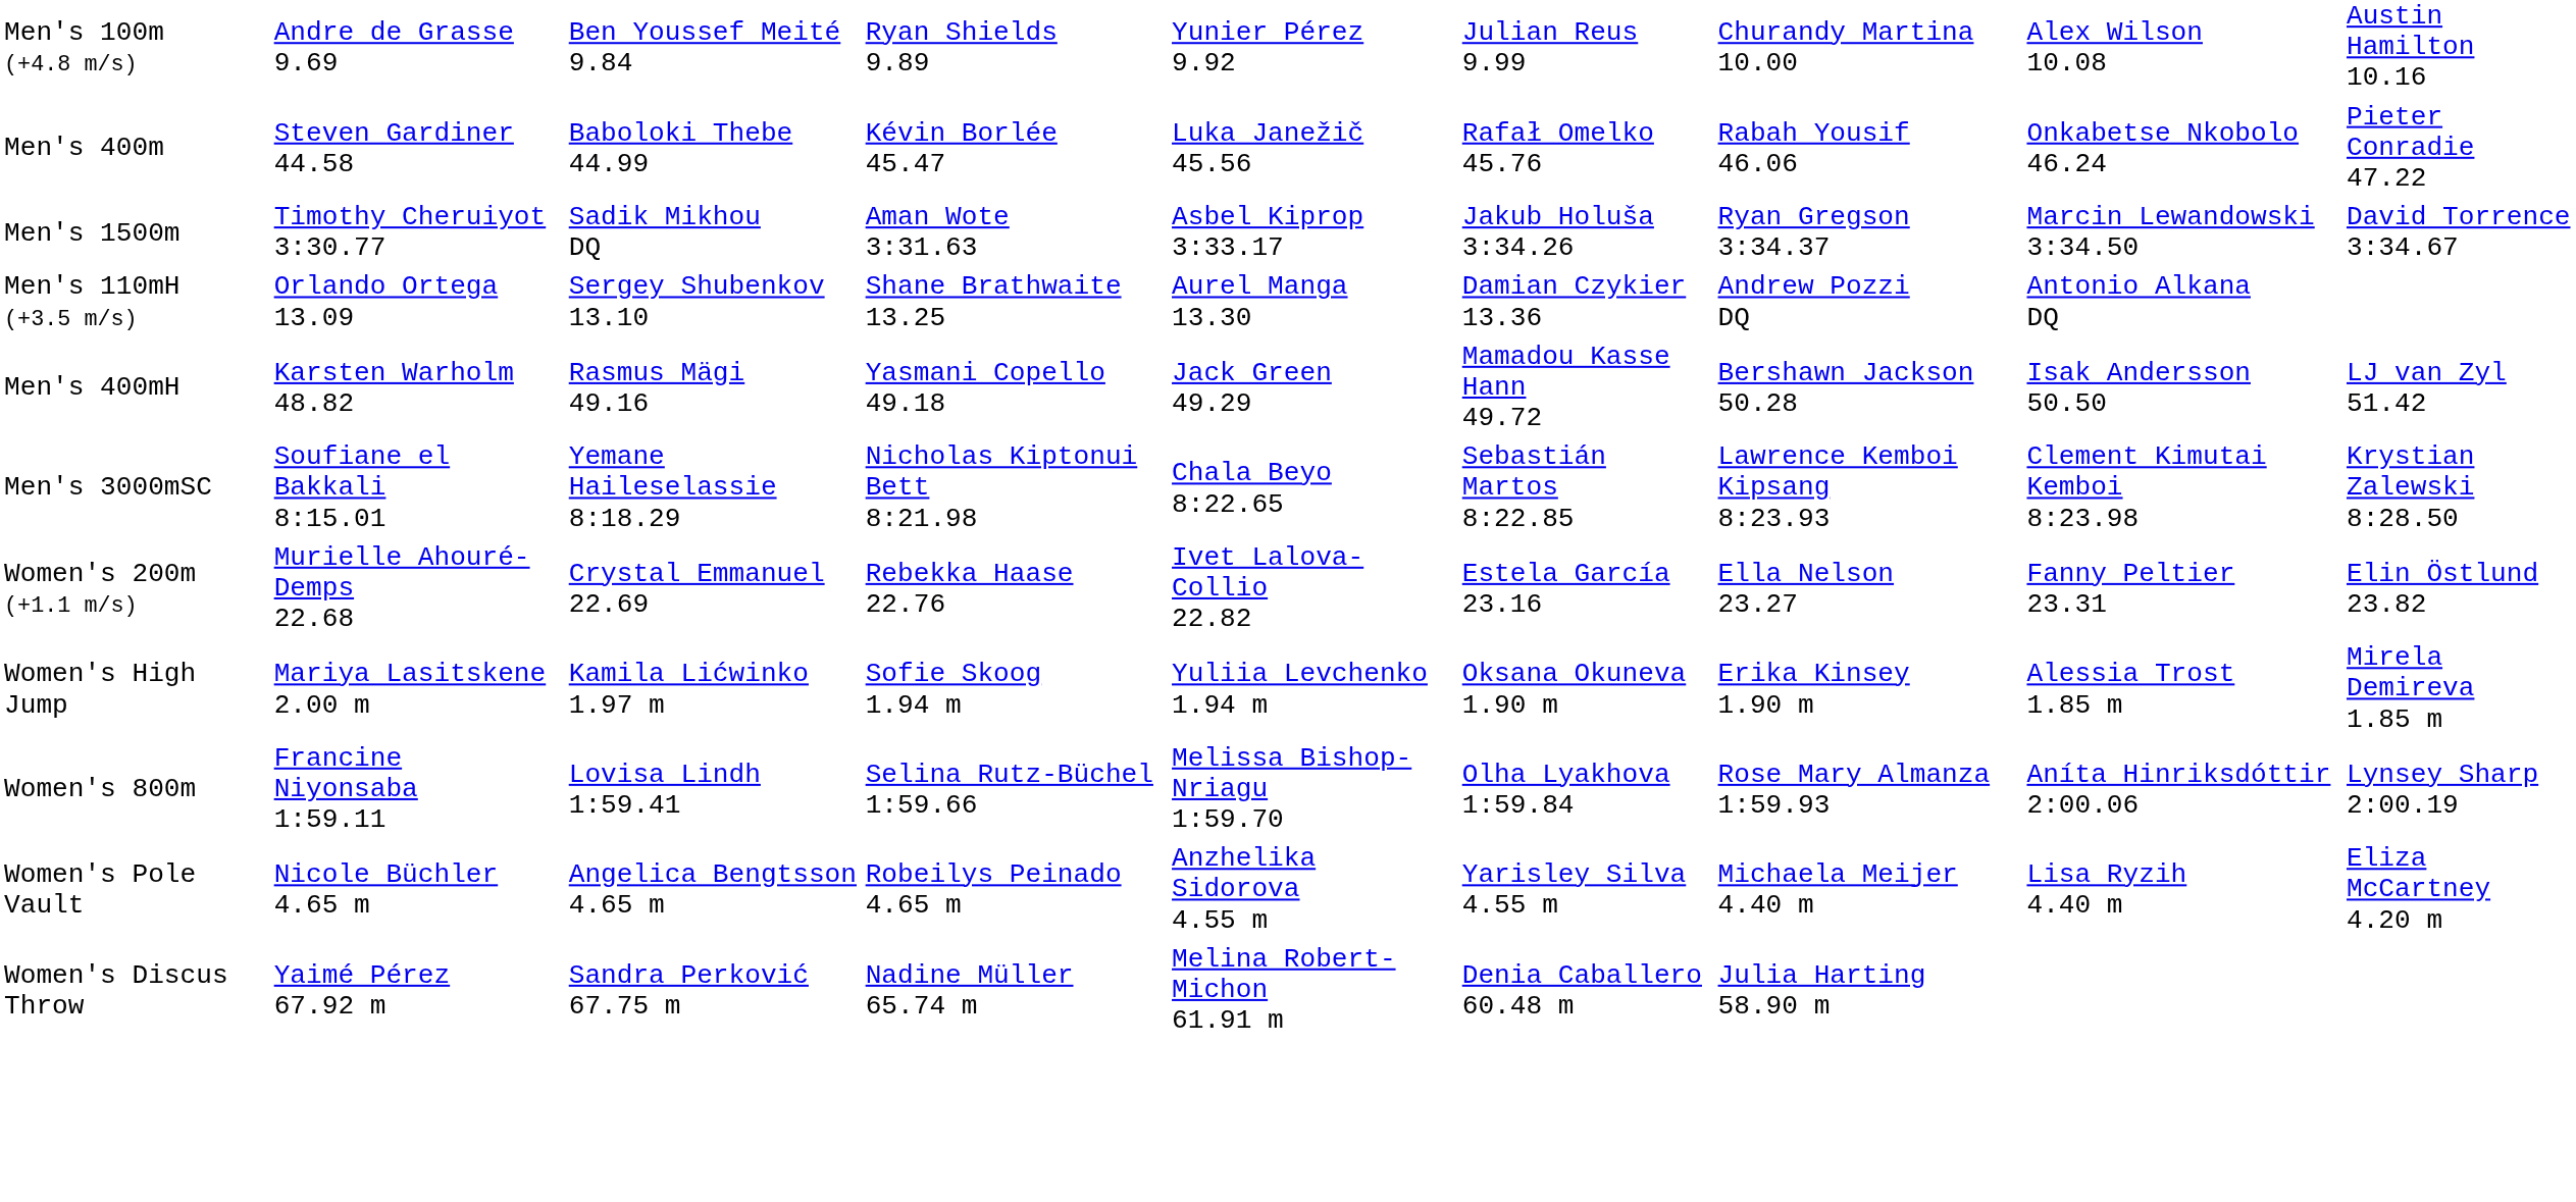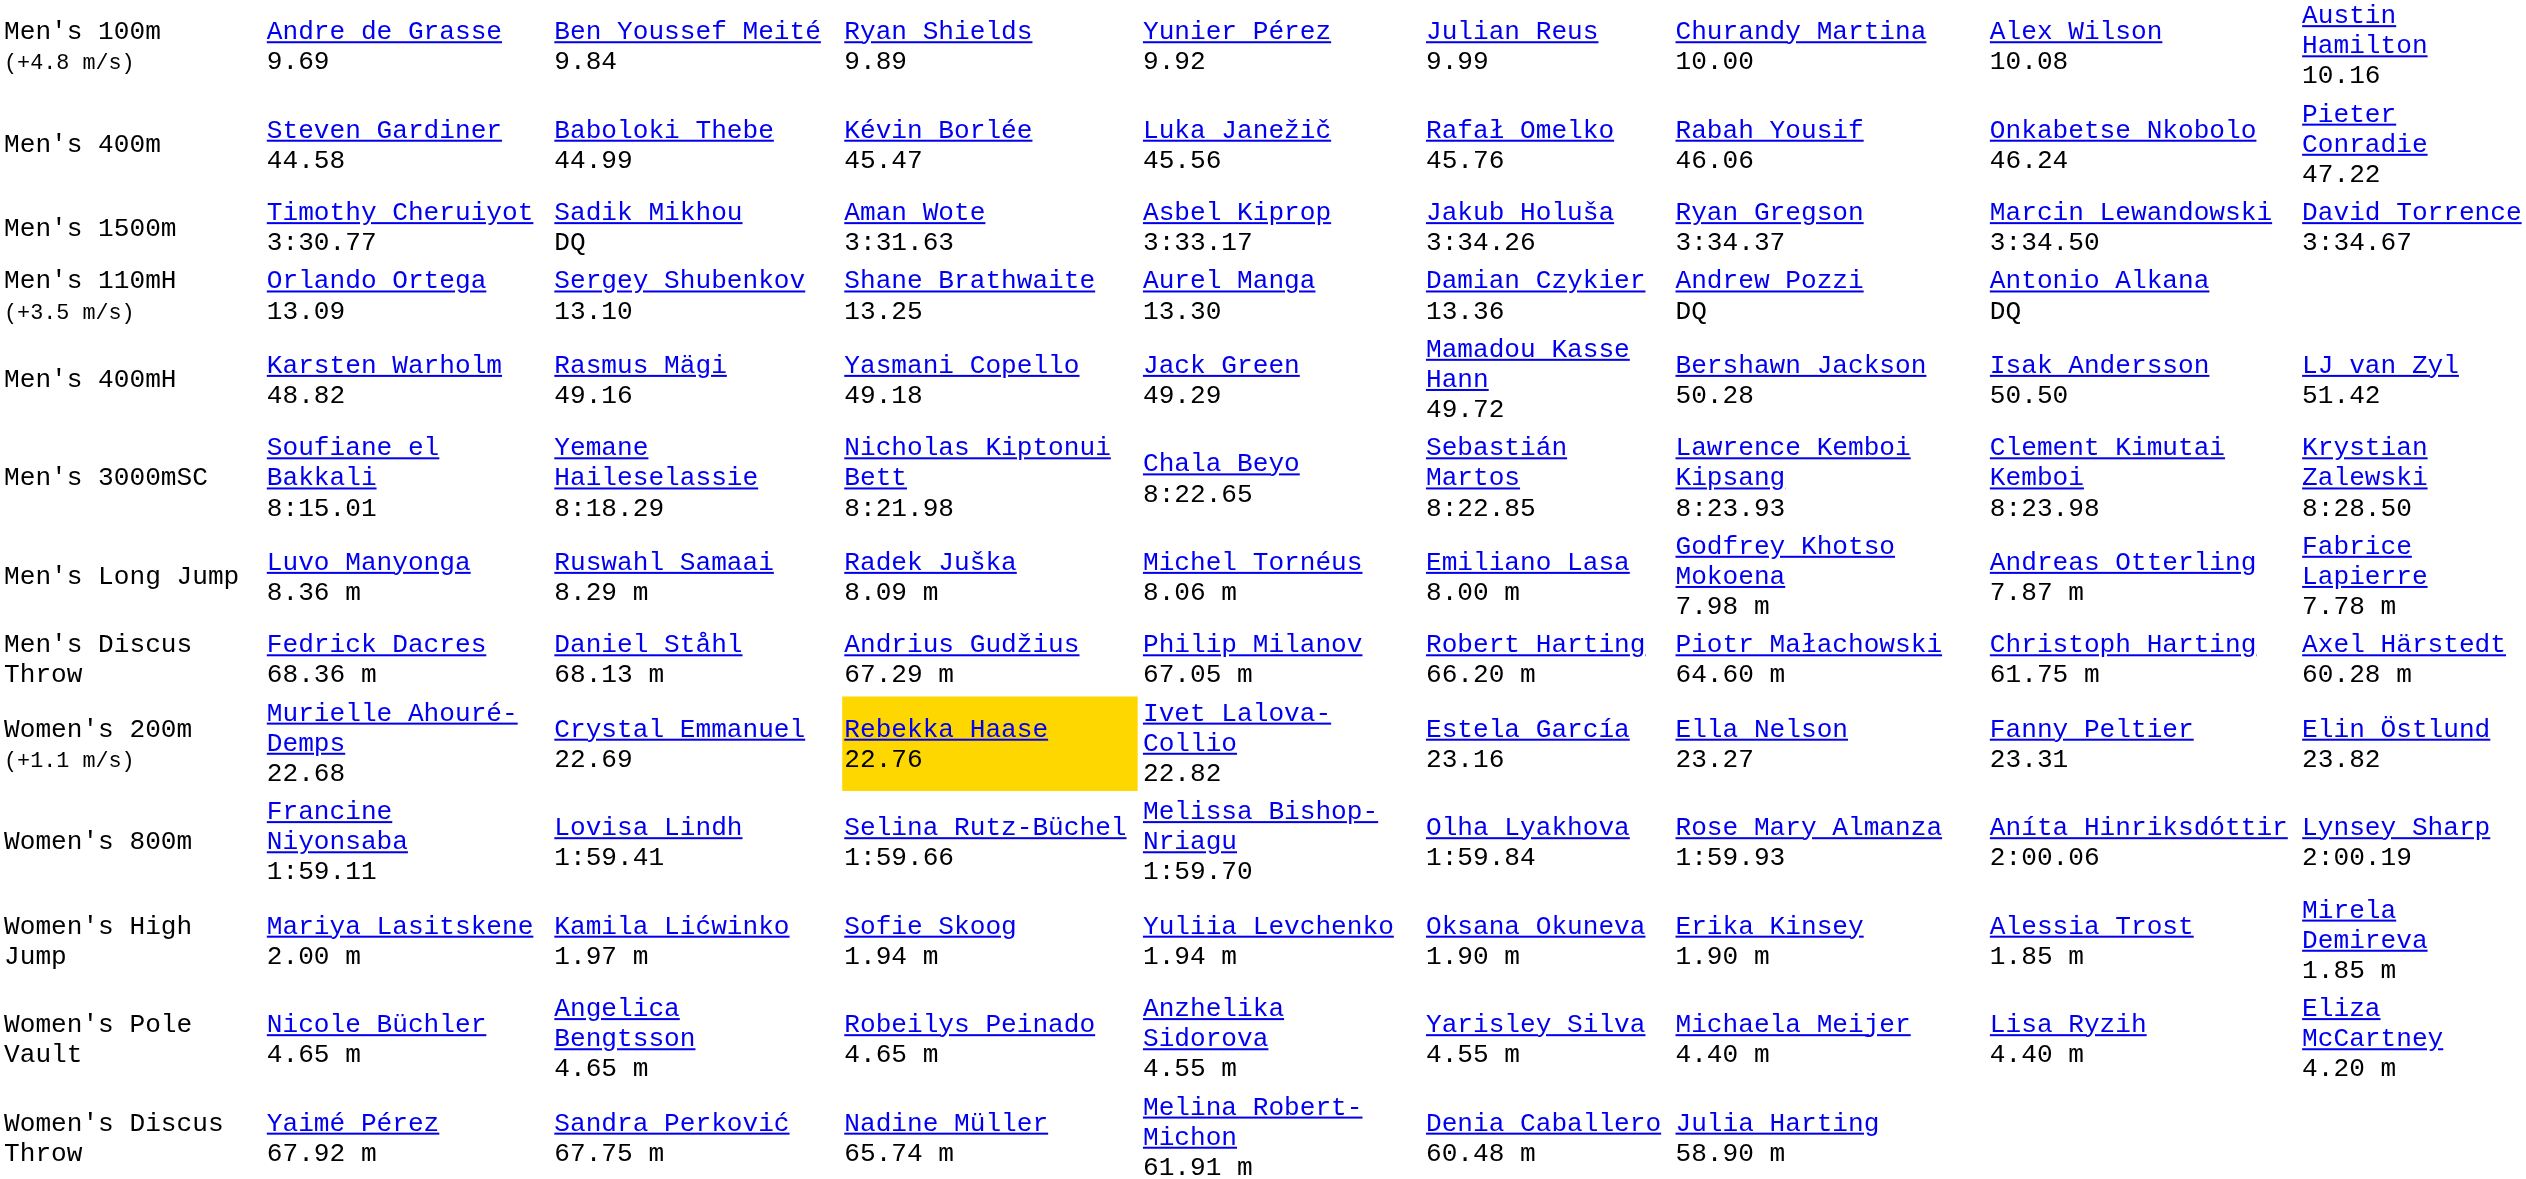 <table>
 <tr>
 <td>Men's 100m<br><small>(+4.8 m/s)</small></td>
 <td><a href='#'>Andre de Grasse</a><br>  9.69</td>
 <td><a href='#'>Ben Youssef Meité</a><br>  9.84</td>
 <td><a href='#'>Ryan Shields</a><br>  9.89</td>
 <td><a href='#'>Yunier Pérez</a><br>  9.92</td>
 <td><a href='#'>Julian Reus</a><br>  9.99</td>
 <td><a href='#'>Churandy Martina</a><br>  10.00</td>
 <td><a href='#'>Alex Wilson</a><br>  10.08</td>
 <td><a href='#'>Austin Hamilton</a><br>  10.16</td>
 </tr>
 <tr>
 <td>Men's 400m</td>
 <td><a href='#'>Steven Gardiner</a><br>  44.58</td>
 <td><a href='#'>Baboloki Thebe</a><br>  44.99</td>
 <td><a href='#'>Kévin Borlée</a><br>  45.47</td>
 <td><a href='#'>Luka Janežič</a><br>  45.56</td>
 <td><a href='#'>Rafał Omelko</a><br>  45.76</td>
 <td><a href='#'>Rabah Yousif</a><br>  46.06</td>
 <td><a href='#'>Onkabetse Nkobolo</a><br>  46.24</td>
 <td><a href='#'>Pieter Conradie</a><br>  47.22</td>
 </tr>
 <tr>
 <td>Men's 1500m</td>
 <td><a href='#'>Timothy Cheruiyot</a><br>  3:30.77</td>
 <td><a href='#'>Sadik Mikhou</a><br>  DQ</td>
 <td><a href='#'>Aman Wote</a><br>  3:31.63</td>
 <td><a href='#'>Asbel Kiprop</a><br>  3:33.17</td>
 <td><a href='#'>Jakub Holuša</a><br>  3:34.26</td>
 <td><a href='#'>Ryan Gregson</a><br>  3:34.37</td>
 <td><a href='#'>Marcin Lewandowski</a><br>  3:34.50</td>
 <td><a href='#'>David Torrence</a><br>  3:34.67</td>
 </tr>
 <tr>
 <td>Men's 110mH<br><small>(+3.5 m/s)</small></td>
 <td><a href='#'>Orlando Ortega</a><br>  13.09</td>
 <td><a href='#'>Sergey Shubenkov</a><br>  13.10</td>
 <td><a href='#'>Shane Brathwaite</a><br>  13.25</td>
 <td><a href='#'>Aurel Manga</a><br>  13.30</td>
 <td><a href='#'>Damian Czykier</a><br>  13.36</td>
 <td><a href='#'>Andrew Pozzi</a><br>  DQ</td>
 <td><a href='#'>Antonio Alkana</a><br>  DQ</td>
 </tr>
 <tr>
 <td>Men's 400mH</td>
 <td><a href='#'>Karsten Warholm</a><br>  48.82</td>
 <td><a href='#'>Rasmus Mägi</a><br>  49.16</td>
 <td><a href='#'>Yasmani Copello</a><br>  49.18</td>
 <td><a href='#'>Jack Green</a><br>  49.29</td>
 <td><a href='#'>Mamadou Kasse Hann</a><br>  49.72</td>
 <td><a href='#'>Bershawn Jackson</a><br>  50.28</td>
 <td><a href='#'>Isak Andersson</a><br>  50.50</td>
 <td><a href='#'>LJ van Zyl</a><br>  51.42</td>
 </tr>
 <tr>
 <td>Men's 3000mSC</td>
 <td><a href='#'>Soufiane el Bakkali</a><br>  8:15.01</td>
 <td><a href='#'>Yemane Haileselassie</a><br>  8:18.29</td>
 <td><a href='#'>Nicholas Kiptonui Bett</a><br>  8:21.98</td>
 <td><a href='#'>Chala Beyo</a><br>  8:22.65</td>
 <td><a href='#'>Sebastián Martos</a><br>  8:22.85</td>
 <td><a href='#'>Lawrence Kemboi Kipsang</a><br>  8:23.93</td>
 <td><a href='#'>Clement Kimutai Kemboi</a><br>  8:23.98</td>
 <td><a href='#'>Krystian Zalewski</a><br>  8:28.50</td>
 </tr>
 <tr>
+<td>Men's Long Jump</td>
+<td><a href='#'>Luvo Manyonga</a><br>  8.36 m</td>
+<td><a href='#'>Ruswahl Samaai</a><br>  8.29 m</td>
+<td><a href='#'>Radek Juška</a><br>  8.09 m</td>
+<td><a href='#'>Michel Tornéus</a><br>  8.06 m</td>
+<td><a href='#'>Emiliano Lasa</a><br>  8.00 m</td>
+<td><a href='#'>Godfrey Khotso Mokoena</a><br>  7.98 m</td>
+<td><a href='#'>Andreas Otterling</a><br>  7.87 m</td>
+<td><a href='#'>Fabrice Lapierre</a><br>  7.78 m</td>
+</tr>
+<tr>
+<td>Men's Discus Throw</td>
+<td><a href='#'>Fedrick Dacres</a><br>  68.36 m</td>
+<td><a href='#'>Daniel Ståhl</a><br>  68.13 m</td>
+<td><a href='#'>Andrius Gudžius</a><br>  67.29 m</td>
+<td><a href='#'>Philip Milanov</a><br>  67.05 m</td>
+<td><a href='#'>Robert Harting</a><br>  66.20 m</td>
+<td><a href='#'>Piotr Małachowski</a><br>  64.60 m</td>
+<td><a href='#'>Christoph Harting</a><br>  61.75 m</td>
+<td><a href='#'>Axel Härstedt</a><br>  60.28 m</td>
+</tr>
+<tr>
 <td>Women's 200m<br><small>(+1.1 m/s)</small></td>
 <td><a href='#'>Murielle Ahouré-Demps</a><br>  22.68</td>
 <td><a href='#'>Crystal Emmanuel</a><br>  22.69</td>
-<td><a href='#'>Rebekka Haase</a><br>  22.76</td>
+<td style="background: gold;"><a href='#'>Rebekka Haase</a><br>  22.76</td>
 <td><a href='#'>Ivet Lalova-Collio</a><br>  22.82</td>
 <td><a href='#'>Estela García</a><br>  23.16</td>
 <td><a href='#'>Ella Nelson</a><br>  23.27</td>
 <td><a href='#'>Fanny Peltier</a><br>  23.31</td>
 <td><a href='#'>Elin Östlund</a><br>  23.82</td>
+</tr>
+<tr>
+<td>Women's 800m</td>
+<td><a href='#'>Francine Niyonsaba</a><br>  1:59.11</td>
+<td><a href='#'>Lovisa Lindh</a><br>  1:59.41</td>
+<td><a href='#'>Selina Rutz-Büchel</a><br>  1:59.66</td>
+<td><a href='#'>Melissa Bishop-Nriagu</a><br>  1:59.70</td>
+<td><a href='#'>Olha Lyakhova</a><br>  1:59.84</td>
+<td><a href='#'>Rose Mary Almanza</a><br>  1:59.93</td>
+<td><a href='#'>Aníta Hinriksdóttir</a><br>  2:00.06</td>
+<td><a href='#'>Lynsey Sharp</a><br>  2:00.19</td>
 </tr>
 <tr>
 <td>Women's High Jump</td>
 <td><a href='#'>Mariya Lasitskene</a><br>  2.00 m</td>
 <td><a href='#'>Kamila Lićwinko</a><br>  1.97 m</td>
 <td><a href='#'>Sofie Skoog</a><br>  1.94 m</td>
 <td><a href='#'>Yuliia Levchenko</a><br>  1.94 m</td>
 <td><a href='#'>Oksana Okuneva</a><br>  1.90 m</td>
 <td><a href='#'>Erika Kinsey</a><br>  1.90 m</td>
 <td><a href='#'>Alessia Trost</a><br>  1.85 m</td>
 <td><a href='#'>Mirela Demireva</a><br>  1.85 m</td>
-</tr>
-<tr>
-<td>Women's 800m</td>
-<td><a href='#'>Francine Niyonsaba</a><br>  1:59.11</td>
-<td><a href='#'>Lovisa Lindh</a><br>  1:59.41</td>
-<td><a href='#'>Selina Rutz-Büchel</a><br>  1:59.66</td>
-<td><a href='#'>Melissa Bishop-Nriagu</a><br>  1:59.70</td>
-<td><a href='#'>Olha Lyakhova</a><br>  1:59.84</td>
-<td><a href='#'>Rose Mary Almanza</a><br>  1:59.93</td>
-<td><a href='#'>Aníta Hinriksdóttir</a><br>  2:00.06</td>
-<td><a href='#'>Lynsey Sharp</a><br>  2:00.19</td>
 </tr>
 <tr>
 <td>Women's Pole Vault</td>
 <td><a href='#'>Nicole Büchler</a><br>  4.65 m</td>
 <td><a href='#'>Angelica Bengtsson</a><br>  4.65 m</td>
 <td><a href='#'>Robeilys Peinado</a><br>  4.65 m</td>
 <td><a href='#'>Anzhelika Sidorova</a><br>  4.55 m</td>
 <td><a href='#'>Yarisley Silva</a><br>  4.55 m</td>
 <td><a href='#'>Michaela Meijer</a><br>  4.40 m</td>
 <td><a href='#'>Lisa Ryzih</a><br>  4.40 m</td>
 <td><a href='#'>Eliza McCartney</a><br>  4.20 m</td>
 </tr>
 <tr>
 <td>Women's Discus Throw</td>
 <td><a href='#'>Yaimé Pérez</a><br>  67.92 m</td>
 <td><a href='#'>Sandra Perković</a><br>  67.75 m</td>
 <td><a href='#'>Nadine Müller</a><br>  65.74 m</td>
 <td><a href='#'>Melina Robert-Michon</a><br>  61.91 m</td>
 <td><a href='#'>Denia Caballero</a><br>  60.48 m</td>
 <td><a href='#'>Julia Harting</a><br>  58.90 m</td>
 </tr>
 </table>
